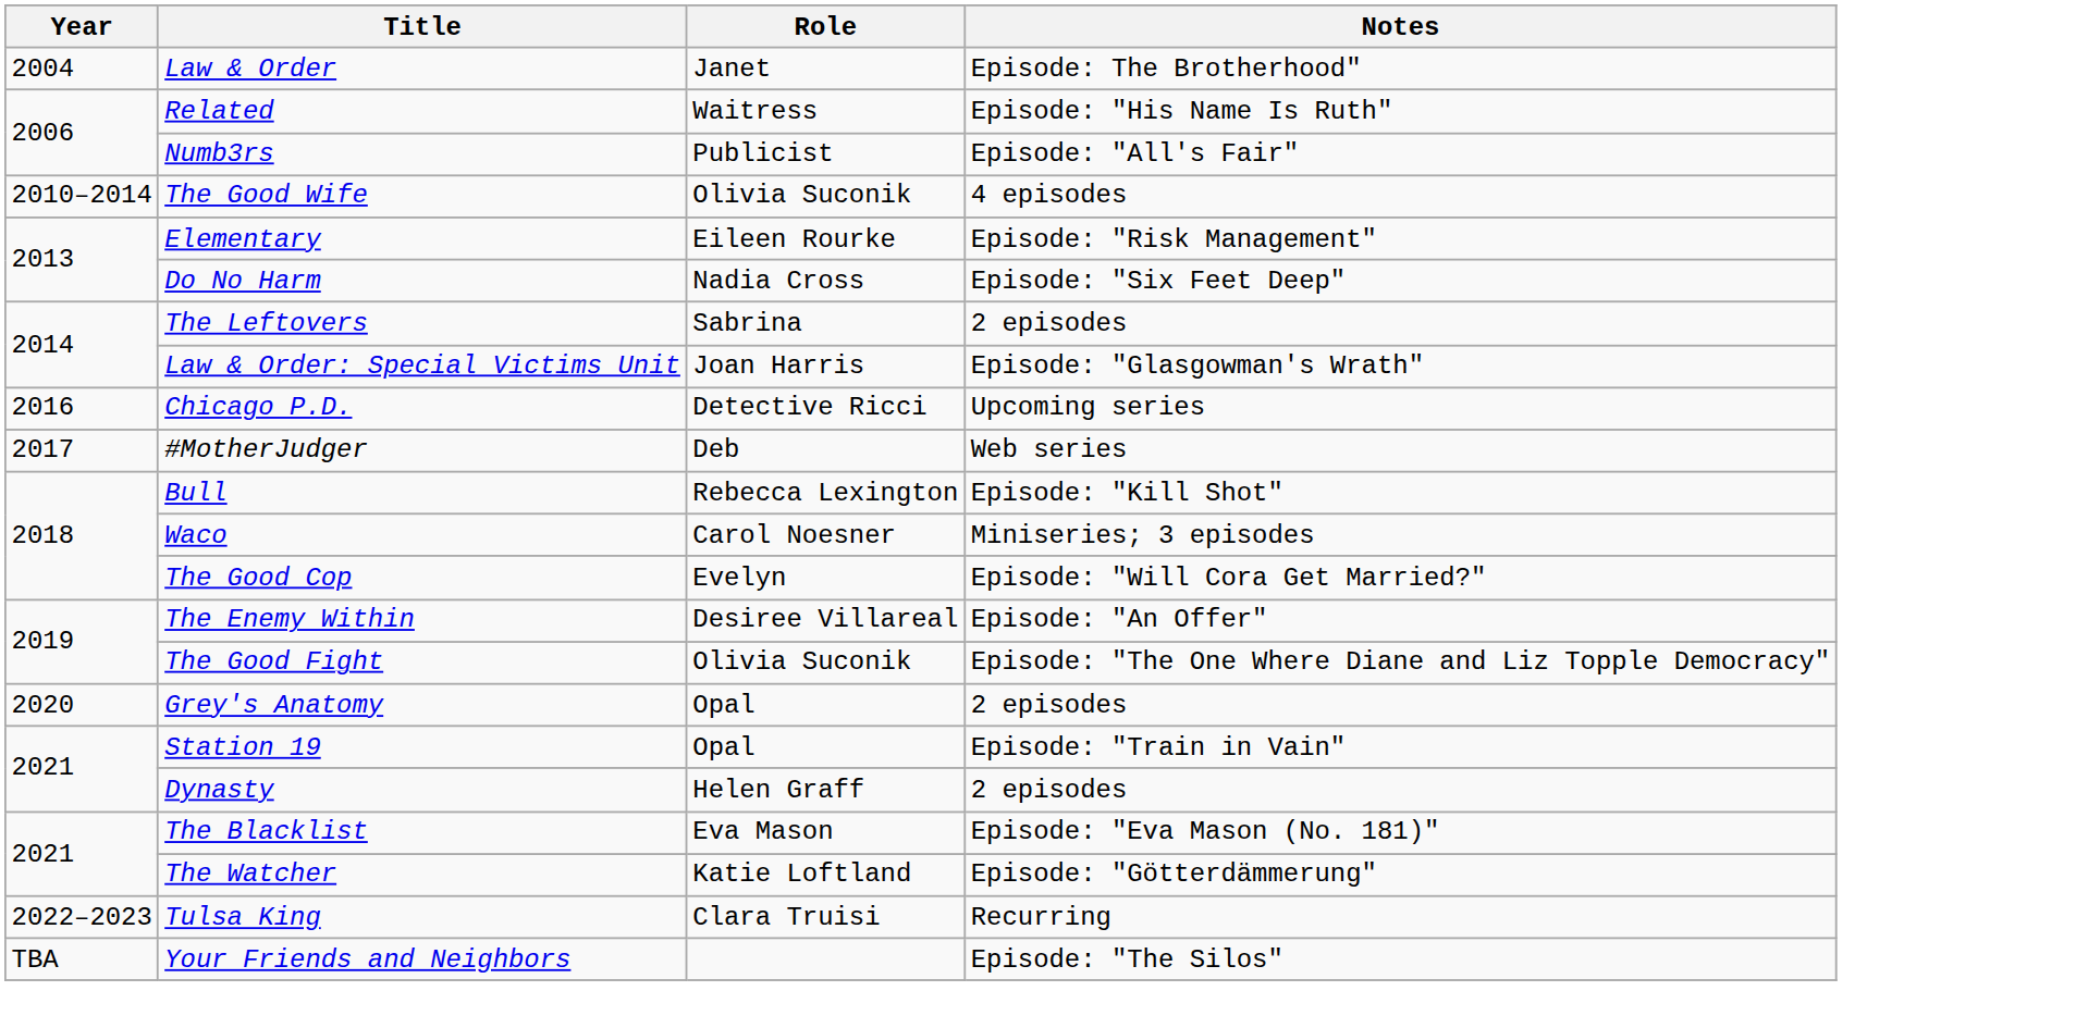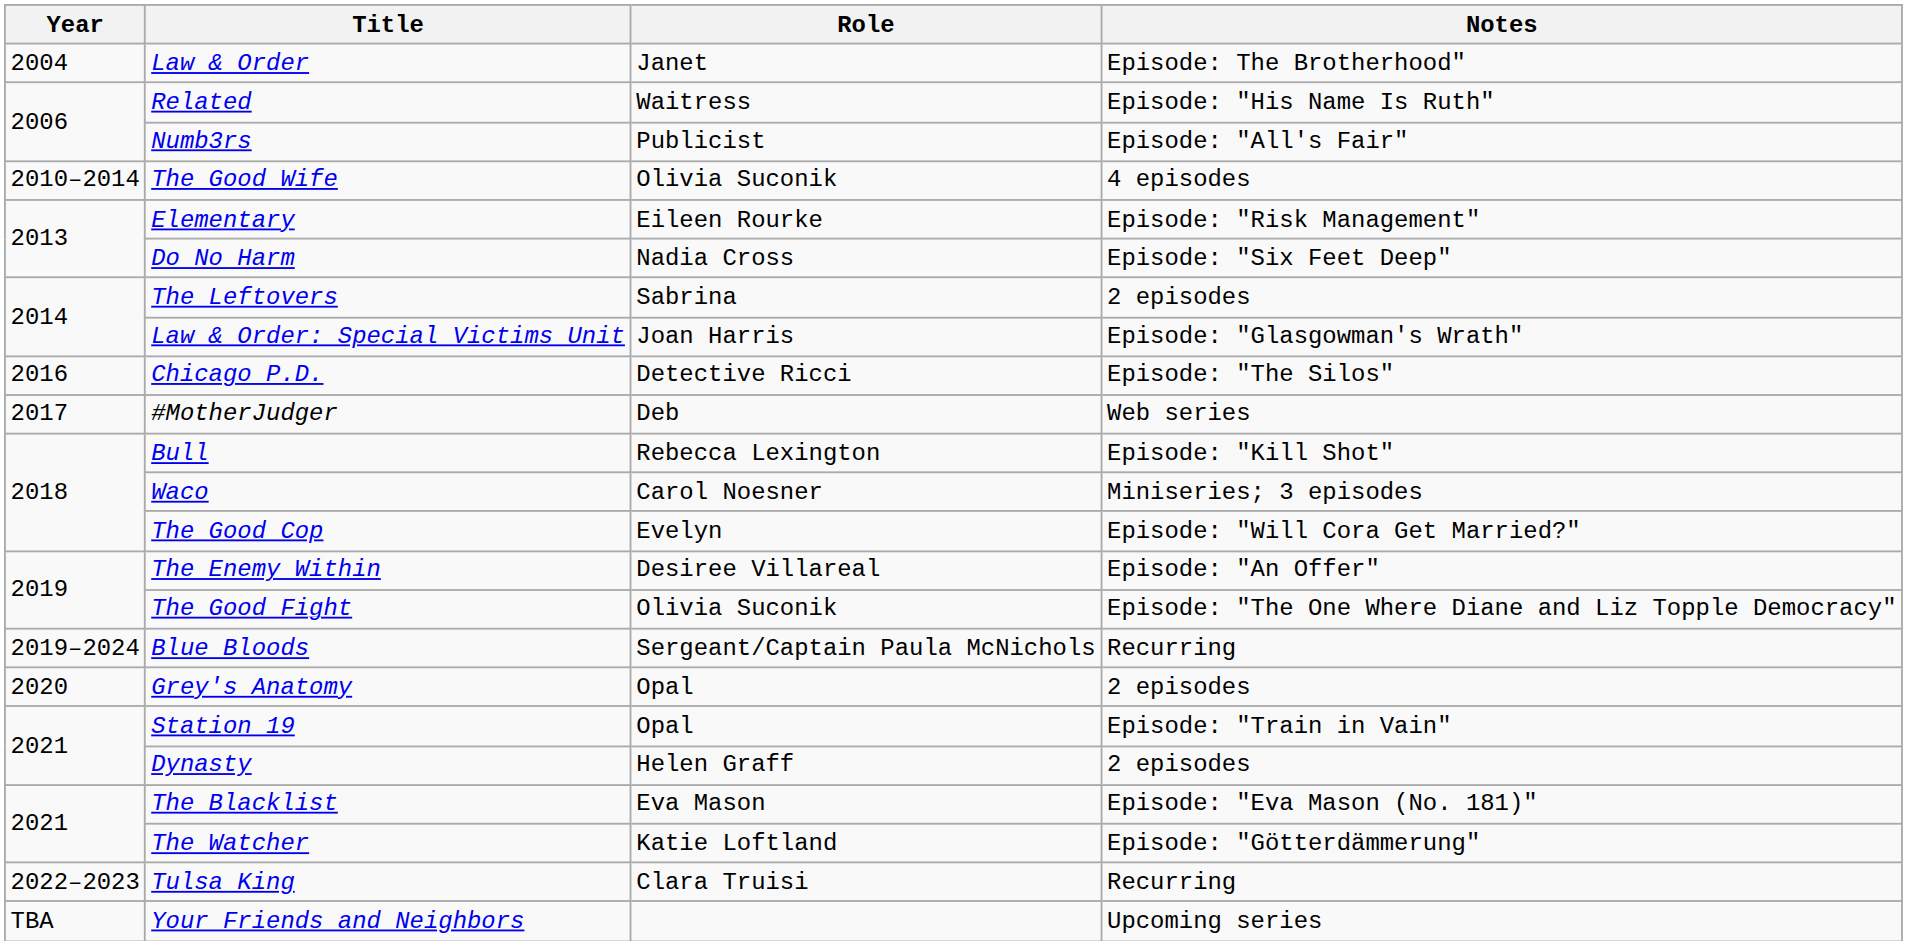 <table class="wikitable sortable">
 <tr>
 <th>Year</th>
 <th>Title</th>
 <th>Role</th>
 <th class="unsortable">Notes</th>
 </tr>
 <tr>
 <td>2004</td>
 <td style="text-align:left;"><em><a href='#'>Law & Order</a></em></td>
 <td style="text-align:left;">Janet</td>
 <td style="text-align:left;">Episode: The Brotherhood"</td>
 </tr>
 <tr>
 <td rowspan=2>2006</td>
 <td style="text-align:left;"><em><a href='#'>Related</a></em></td>
 <td style="text-align:left;">Waitress</td>
 <td style="text-align:left;">Episode: "His Name Is Ruth"</td>
 </tr>
 <tr>
 <td style="text-align:left;"><em><a href='#'>Numb3rs</a></em></td>
 <td style="text-align:left;">Publicist</td>
 <td style="text-align:left;">Episode: "All's Fair"</td>
 </tr>
 <tr>
 <td style="text-align:center;">2010–2014</td>
 <td style="text-align:left;"><em><a href='#'>The Good Wife</a></em></td>
 <td style="text-align:left;">Olivia Suconik</td>
 <td style="text-align:left;">4 episodes</td>
 </tr>
 <tr>
 <td rowspan=2>2013</td>
 <td style="text-align:left;"><em><a href='#'>Elementary</a></em></td>
 <td style="text-align:left;">Eileen Rourke</td>
 <td style="text-align:left;">Episode: "Risk Management"</td>
 </tr>
 <tr>
 <td style="text-align:left;"><em><a href='#'>Do No Harm</a></em></td>
 <td style="text-align:left;">Nadia Cross</td>
 <td style="text-align:left;">Episode: "Six Feet Deep"</td>
 </tr>
 <tr>
 <td rowspan=2>2014</td>
 <td style="text-align:left;"><em><a href='#'>The Leftovers</a></em></td>
 <td style="text-align:left;">Sabrina</td>
 <td style="text-align:left;">2 episodes</td>
 </tr>
 <tr>
 <td style="text-align:left;"><em><a href='#'>Law & Order: Special Victims Unit</a></em></td>
 <td style="text-align:left;">Joan Harris</td>
 <td style="text-align:left;">Episode: "Glasgowman's Wrath"</td>
 </tr>
 <tr>
 <td>2016</td>
 <td style="text-align:left;"><em><a href='#'>Chicago P.D.</a></em></td>
 <td style="text-align:left;">Detective Ricci</td>
-<td style="text-align:left;">Upcoming series</td>
+<td style="text-align:left;">Episode: "The Silos"</td>
 </tr>
 <tr>
 <td>2017</td>
 <td style="text-align:left;"><em>#MotherJudger</em></td>
 <td style="text-align:left;">Deb</td>
 <td style="text-align:left;">Web series</td>
 </tr>
 <tr>
 <td rowspan=3>2018</td>
 <td style="text-align:left;"><em><a href='#'>Bull</a></em></td>
 <td style="text-align:left;">Rebecca Lexington</td>
 <td style="text-align:left;">Episode: "Kill Shot"</td>
 </tr>
 <tr>
 <td style="text-align:left;"><em><a href='#'>Waco</a></em></td>
 <td style="text-align:left;">Carol Noesner</td>
 <td style="text-align:left;">Miniseries; 3 episodes</td>
 </tr>
 <tr>
 <td><em><a href='#'>The Good Cop</a></em></td>
 <td>Evelyn</td>
 <td>Episode: "Will Cora Get Married?"</td>
 </tr>
 <tr>
 <td rowspan=2>2019</td>
 <td><em><a href='#'>The Enemy Within</a></em></td>
 <td>Desiree Villareal</td>
 <td>Episode: "An Offer"</td>
 </tr>
 <tr>
 <td><em><a href='#'>The Good Fight</a></em></td>
 <td>Olivia Suconik</td>
 <td>Episode: "The One Where Diane and Liz Topple Democracy"</td>
+</tr>
+<tr>
+<td>2019–2024</td>
+<td style="text-align:left;"><em><a href='#'>Blue Bloods</a></em></td>
+<td style="text-align:left;">Sergeant/Captain Paula McNichols</td>
+<td style="text-align:left;">Recurring</td>
 </tr>
 <tr>
 <td>2020</td>
 <td style="text-align:left;"><em><a href='#'>Grey's Anatomy</a></em></td>
 <td style="text-align:left;">Opal</td>
 <td style="text-align:left;">2 episodes</td>
 </tr>
 <tr>
 <td rowspan=2>2021</td>
 <td style="text-align:left;"><em><a href='#'>Station 19</a></em></td>
 <td style="text-align:left;">Opal</td>
 <td style="text-align:left;">Episode: "Train in Vain"</td>
 </tr>
 <tr>
 <td style="text-align:left;"><em><a href='#'>Dynasty</a></em></td>
 <td style="text-align:left;">Helen Graff</td>
 <td style="text-align:left;">2 episodes</td>
 </tr>
 <tr>
 <td rowspan=2>2021</td>
 <td style="text-align:left;"><em><a href='#'>The Blacklist</a></em></td>
 <td style="text-align:left;">Eva Mason</td>
 <td style="text-align:left;">Episode: "Eva Mason (No. 181)"</td>
 </tr>
 <tr>
 <td style="text-align:left;"><em><a href='#'>The Watcher</a></em></td>
 <td style="text-align:left;">Katie Loftland</td>
 <td style="text-align:left;">Episode: "Götterdämmerung"</td>
 </tr>
 <tr>
 <td>2022–2023</td>
 <td style="text-align:left;"><em><a href='#'>Tulsa King</a></em></td>
 <td style="text-align:left;">Clara Truisi</td>
 <td style="text-align:left;">Recurring</td>
 </tr>
 <tr>
 <td>TBA</td>
 <td style="text-align:left;"><em><a href='#'>Your Friends and Neighbors</a></em></td>
 <td style="text-align:left;"></td>
-<td style="text-align:left;">Episode: "The Silos"</td>
+<td style="text-align:left;">Upcoming series</td>
 </tr>
 </table>
